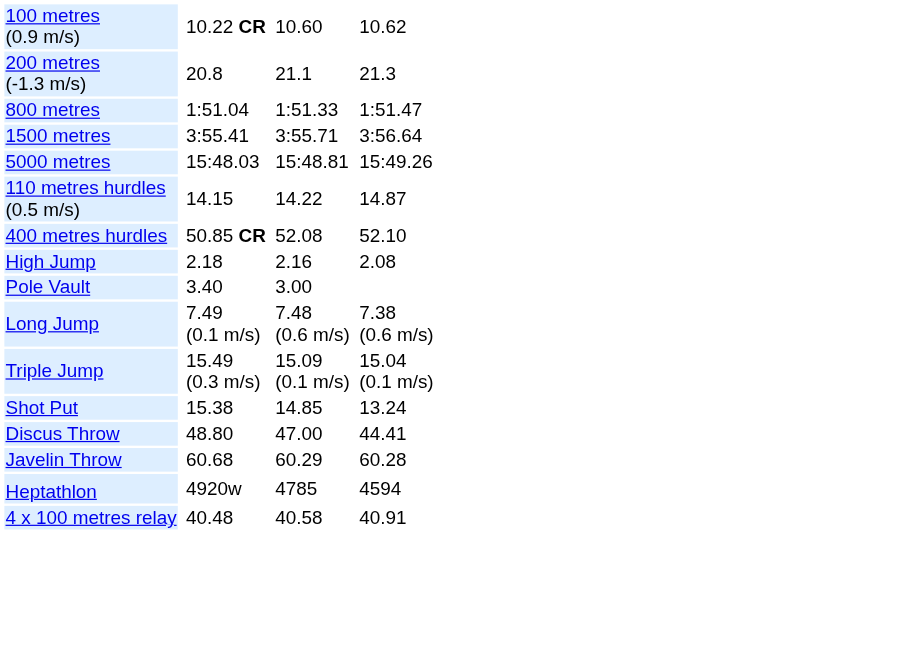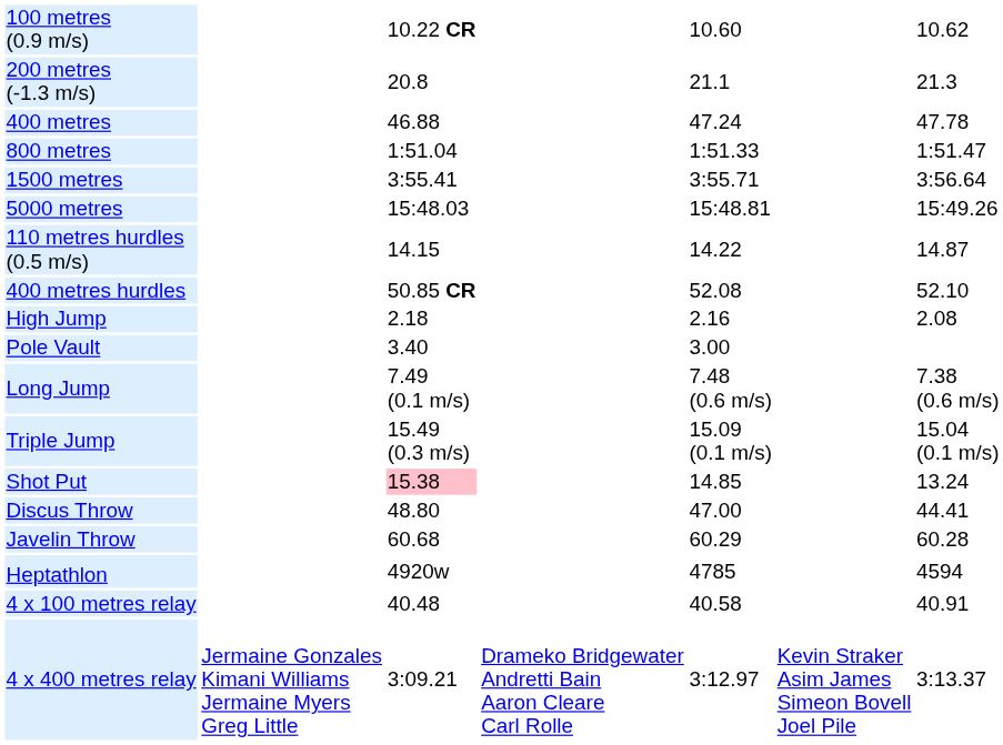 <table>
 <tr>
 <td bgcolor = DDEEFF><a href='#'>100 metres</a> <br> (0.9 m/s)</td>
 <td></td>
 <td>10.22 <strong>CR</strong></td>
 <td></td>
 <td>10.60</td>
 <td></td>
 <td>10.62</td>
 </tr>
 <tr>
 <td bgcolor = DDEEFF><a href='#'>200 metres</a> <br> (-1.3 m/s)</td>
 <td></td>
 <td>20.8</td>
 <td></td>
 <td>21.1</td>
 <td></td>
 <td>21.3</td>
+</tr>
+<tr>
+<td bgcolor = DDEEFF><a href='#'>400 metres</a></td>
+<td></td>
+<td>46.88</td>
+<td></td>
+<td>47.24</td>
+<td></td>
+<td>47.78</td>
 </tr>
 <tr>
 <td bgcolor = DDEEFF><a href='#'>800 metres</a></td>
 <td></td>
 <td>1:51.04</td>
 <td></td>
 <td>1:51.33</td>
 <td></td>
 <td>1:51.47</td>
 </tr>
 <tr>
 <td bgcolor = DDEEFF><a href='#'>1500 metres</a></td>
 <td></td>
 <td>3:55.41</td>
 <td></td>
 <td>3:55.71</td>
 <td></td>
 <td>3:56.64</td>
 </tr>
 <tr>
 <td bgcolor = DDEEFF><a href='#'>5000 metres</a></td>
 <td></td>
 <td>15:48.03</td>
 <td></td>
 <td>15:48.81</td>
 <td></td>
 <td>15:49.26</td>
 </tr>
 <tr>
 <td bgcolor = DDEEFF><a href='#'>110 metres hurdles</a> <br> (0.5 m/s)</td>
 <td></td>
 <td>14.15</td>
 <td></td>
 <td>14.22</td>
 <td></td>
 <td>14.87</td>
 </tr>
 <tr>
 <td bgcolor = DDEEFF><a href='#'>400 metres hurdles</a></td>
 <td></td>
 <td>50.85 <strong>CR</strong></td>
 <td></td>
 <td>52.08</td>
 <td></td>
 <td>52.10</td>
 </tr>
 <tr>
 <td bgcolor = DDEEFF><a href='#'>High Jump</a></td>
 <td></td>
 <td>2.18</td>
 <td></td>
 <td>2.16</td>
 <td></td>
 <td>2.08</td>
 </tr>
 <tr>
 <td bgcolor = DDEEFF><a href='#'>Pole Vault</a></td>
 <td></td>
 <td>3.40</td>
 <td></td>
 <td>3.00</td>
 <td></td>
 <td></td>
 </tr>
 <tr>
 <td bgcolor = DDEEFF><a href='#'>Long Jump</a></td>
 <td></td>
 <td>7.49 <br> (0.1 m/s)</td>
 <td></td>
 <td>7.48 <br> (0.6 m/s)</td>
 <td></td>
 <td>7.38 <br> (0.6 m/s)</td>
 </tr>
 <tr>
 <td bgcolor = DDEEFF><a href='#'>Triple Jump</a></td>
 <td></td>
 <td>15.49 <br> (0.3 m/s)</td>
 <td></td>
 <td>15.09 <br> (0.1 m/s)</td>
 <td></td>
 <td>15.04 <br> (0.1 m/s)</td>
 </tr>
 <tr>
 <td bgcolor = DDEEFF><a href='#'>Shot Put</a></td>
 <td></td>
-<td>15.38</td>
+<td style="background: pink;">15.38</td>
 <td></td>
 <td>14.85</td>
 <td></td>
 <td>13.24</td>
 </tr>
 <tr>
 <td bgcolor = DDEEFF><a href='#'>Discus Throw</a></td>
 <td></td>
 <td>48.80</td>
 <td></td>
 <td>47.00</td>
 <td></td>
 <td>44.41</td>
 </tr>
 <tr>
 <td bgcolor = DDEEFF><a href='#'>Javelin Throw</a></td>
 <td></td>
 <td>60.68</td>
 <td></td>
 <td>60.29</td>
 <td></td>
 <td>60.28</td>
 </tr>
 <tr>
 <td bgcolor = DDEEFF><a href='#'>Heptathlon</a><sup></sup></td>
 <td></td>
 <td>4920w</td>
 <td></td>
 <td>4785</td>
 <td></td>
 <td>4594</td>
 </tr>
 <tr>
 <td bgcolor = DDEEFF><a href='#'>4 x 100 metres relay</a></td>
 <td></td>
 <td>40.48</td>
 <td></td>
 <td>40.58</td>
 <td></td>
 <td>40.91</td>
 </tr>
+<tr>
+<td bgcolor = DDEEFF><a href='#'>4 x 400 metres relay</a></td>
+<td> <br> <a href='#'>Jermaine Gonzales</a> <br> <a href='#'>Kimani Williams</a> <br> <a href='#'>Jermaine Myers</a> <br> <a href='#'>Greg Little</a></td>
+<td>3:09.21</td>
+<td> <br> <a href='#'>Drameko Bridgewater</a> <br> <a href='#'>Andretti Bain</a> <br> <a href='#'>Aaron Cleare</a> <br> <a href='#'>Carl Rolle</a></td>
+<td>3:12.97</td>
+<td> <br> <a href='#'>Kevin Straker</a> <br> <a href='#'>Asim James</a> <br> <a href='#'>Simeon Bovell</a> <br> <a href='#'>Joel Pile</a></td>
+<td>3:13.37</td>
+</tr>
 </table>
